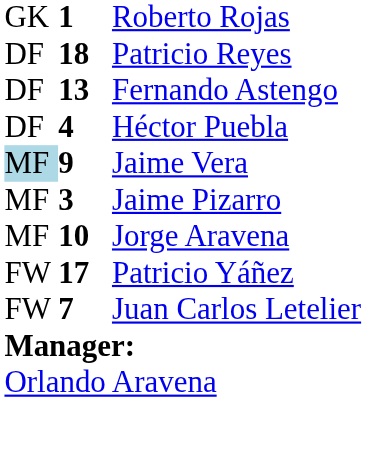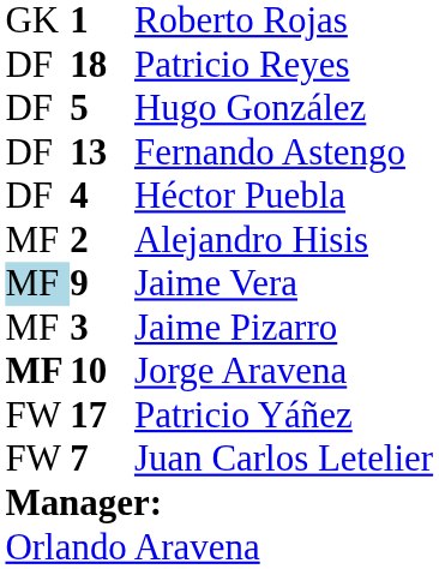 <table cellspacing="0" cellpadding="0" style="font-size:90%; margin:0.2em auto;">
 <tr>
 <th width="25"></th>
 <th width="25"></th>
 </tr>
 <tr>
 <td>GK</td>
 <td><strong>1</strong></td>
 <td><a href='#'>Roberto Rojas</a></td>
 </tr>
 <tr>
 <td>DF</td>
 <td><strong>18</strong></td>
 <td><a href='#'>Patricio Reyes</a></td>
 </tr>
 <tr>
 <td>DF</td>
+<td><strong>5</strong></td>
+<td><a href='#'>Hugo González</a></td>
+</tr>
+<tr>
+<td>DF</td>
 <td><strong>13</strong></td>
 <td><a href='#'>Fernando Astengo</a></td>
 </tr>
 <tr>
 <td>DF</td>
 <td><strong>4</strong></td>
 <td><a href='#'>Héctor Puebla</a></td>
+</tr>
+<tr>
+<td>MF</td>
+<td><strong>2</strong></td>
+<td><a href='#'>Alejandro Hisis</a></td>
 </tr>
 <tr>
 <td style="background: lightblue;">MF</td>
 <td><strong>9</strong></td>
 <td><a href='#'>Jaime Vera</a></td>
 </tr>
 <tr>
 <td>MF</td>
 <td><strong>3</strong></td>
 <td><a href='#'>Jaime Pizarro</a></td>
 </tr>
 <tr>
-<td>MF</td>
+<td><strong>MF</strong></td>
 <td><strong>10</strong></td>
 <td><a href='#'>Jorge Aravena</a></td>
 </tr>
 <tr>
 <td>FW</td>
 <td><strong>17</strong></td>
 <td><a href='#'>Patricio Yáñez</a></td>
 </tr>
 <tr>
 <td>FW</td>
 <td><strong>7</strong></td>
 <td><a href='#'>Juan Carlos Letelier</a></td>
 </tr>
 <tr>
 <td colspan=3><strong>Manager:</strong></td>
 </tr>
 <tr>
 <td colspan=3> <a href='#'>Orlando Aravena</a></td>
 </tr>
 </table>
